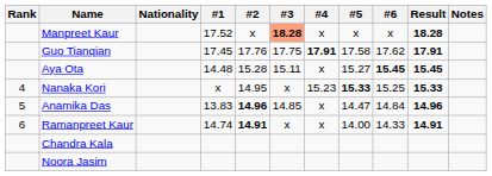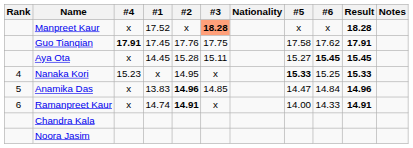 <table class="wikitable sortable" style="text-align:center">
 <tr>
 <th>Rank</th>
 <th>Name</th>
-<th>Nationality</th>
+<th>#4</th>
 <th>#1</th>
 <th>#2</th>
 <th>#3</th>
-<th>#4</th>
+<th>Nationality</th>
 <th>#5</th>
 <th>#6</th>
 <th>Result</th>
 <th>Notes</th>
 </tr>
 <tr>
 <td></td>
 <td align=left><a href='#'>Manpreet Kaur</a></td>
-<td align=left></td>
+<td>x</td>
 <td>17.52</td>
 <td>x</td>
 <td style="background: lightsalmon;"><strong>18.28</strong></td>
-<td>x</td>
+<td align=left></td>
 <td>x</td>
 <td>x</td>
 <td><strong>18.28</strong></td>
 <td></td>
 </tr>
 <tr>
 <td></td>
 <td align=left><a href='#'>Guo Tianqian</a></td>
-<td align=left></td>
+<td><strong>17.91</strong></td>
 <td>17.45</td>
 <td>17.76</td>
 <td>17.75</td>
-<td><strong>17.91</strong></td>
+<td align=left></td>
 <td>17.58</td>
 <td>17.62</td>
 <td><strong>17.91</strong></td>
 <td></td>
 </tr>
 <tr>
 <td></td>
 <td align=left><a href='#'>Aya Ota</a></td>
-<td align=left></td>
-<td>14.48</td>
+<td>x</td>
+<td>14.45</td>
 <td>15.28</td>
 <td>15.11</td>
-<td>x</td>
+<td align=left></td>
 <td>15.27</td>
 <td><strong>15.45</strong></td>
 <td><strong>15.45</strong></td>
 <td></td>
 </tr>
 <tr>
 <td>4</td>
 <td align=left><a href='#'>Nanaka Kori</a></td>
-<td align=left></td>
+<td>15.23</td>
 <td>x</td>
 <td>14.95</td>
 <td>x</td>
-<td>15.23</td>
+<td align=left></td>
 <td><strong>15.33</strong></td>
 <td>15.25</td>
 <td><strong>15.33</strong></td>
 <td></td>
 </tr>
 <tr>
 <td>5</td>
 <td align=left><a href='#'>Anamika Das</a></td>
-<td align=left></td>
+<td>x</td>
 <td>13.83</td>
 <td><strong>14.96</strong></td>
 <td>14.85</td>
-<td>x</td>
+<td align=left></td>
 <td>14.47</td>
 <td>14.84</td>
 <td><strong>14.96</strong></td>
 <td></td>
 </tr>
 <tr>
 <td>6</td>
 <td align=left><a href='#'>Ramanpreet Kaur</a></td>
-<td align=left></td>
+<td>x</td>
 <td>14.74</td>
 <td><strong>14.91</strong></td>
 <td>x</td>
-<td>x</td>
+<td align=left></td>
 <td>14.00</td>
 <td>14.33</td>
 <td><strong>14.91</strong></td>
 <td></td>
 </tr>
 <tr>
 <td></td>
 <td align=left><a href='#'>Chandra Kala</a></td>
-<td align=left></td>
 <td></td>
 <td></td>
 <td></td>
 <td></td>
+<td align=left></td>
 <td></td>
 <td></td>
 <td><strong></strong></td>
 <td></td>
 </tr>
 <tr>
 <td></td>
 <td align=left><a href='#'>Noora Jasim</a></td>
-<td align=left></td>
 <td></td>
 <td></td>
 <td></td>
 <td></td>
+<td align=left></td>
 <td></td>
 <td></td>
 <td><strong></strong></td>
 <td></td>
 </tr>
 </table>
